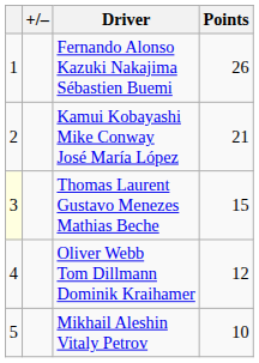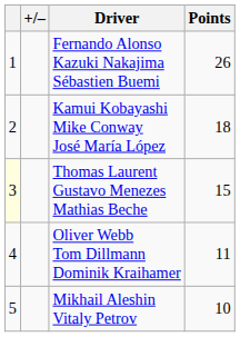 <table class="wikitable" style="font-size: 95%;">
 <tr>
 <th scope="col"></th>
 <th scope="col">+/–</th>
 <th scope="col">Driver</th>
 <th scope="col">Points</th>
 </tr>
 <tr>
 <td align="center">1</td>
 <td align="left"></td>
 <td> <a href='#'>Fernando Alonso</a><br> <a href='#'>Kazuki Nakajima</a><br> <a href='#'>Sébastien Buemi</a></td>
 <td align="right">26</td>
 </tr>
 <tr>
 <td align="center">2</td>
 <td align="left"></td>
 <td> <a href='#'>Kamui Kobayashi</a><br> <a href='#'>Mike Conway</a><br> <a href='#'>José María López</a></td>
-<td align="right">21</td>
+<td align="right">18</td>
 </tr>
 <tr>
 <td align="center" style="background: lightyellow;">3</td>
 <td align="left"></td>
 <td> <a href='#'>Thomas Laurent</a><br> <a href='#'>Gustavo Menezes</a><br> <a href='#'>Mathias Beche</a></td>
 <td align="right">15</td>
 </tr>
 <tr>
 <td align="center">4</td>
 <td align="left"></td>
 <td> <a href='#'>Oliver Webb</a><br> <a href='#'>Tom Dillmann</a><br> <a href='#'>Dominik Kraihamer</a></td>
-<td align="right">12</td>
+<td align="right">11</td>
 </tr>
 <tr>
 <td align="center">5</td>
 <td align="left"></td>
 <td> <a href='#'>Mikhail Aleshin</a><br> <a href='#'>Vitaly Petrov</a></td>
 <td align="right">10</td>
 </tr>
 </table>
